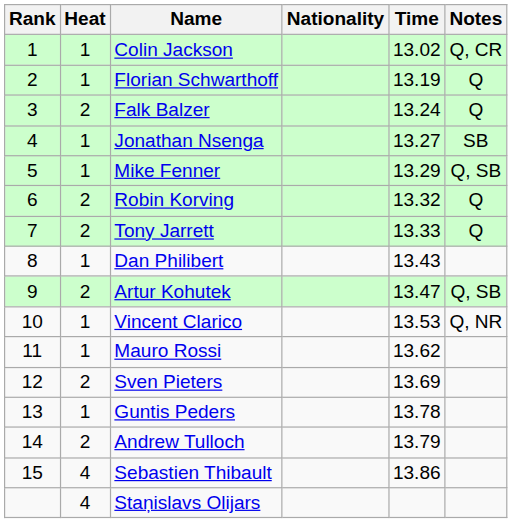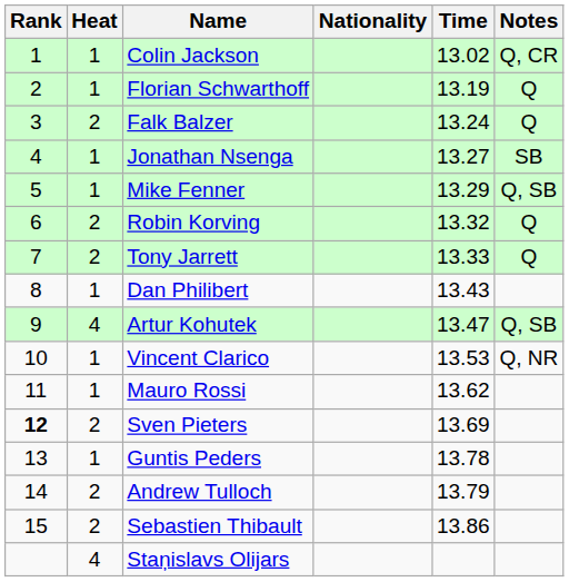 <table class="wikitable sortable" style="text-align:center">
 <tr>
 <th>Rank</th>
 <th>Heat</th>
 <th>Name</th>
 <th>Nationality</th>
 <th>Time</th>
 <th>Notes</th>
 </tr>
 <tr bgcolor=ccffcc>
 <td>1</td>
 <td>1</td>
 <td align=left><a href='#'>Colin Jackson</a></td>
 <td align=left></td>
 <td>13.02</td>
 <td>Q, CR</td>
 </tr>
 <tr bgcolor=ccffcc>
 <td>2</td>
 <td>1</td>
 <td align=left><a href='#'>Florian Schwarthoff</a></td>
 <td align=left></td>
 <td>13.19</td>
 <td>Q</td>
 </tr>
 <tr bgcolor=ccffcc>
 <td>3</td>
 <td>2</td>
 <td align=left><a href='#'>Falk Balzer</a></td>
 <td align=left></td>
 <td>13.24</td>
 <td>Q</td>
 </tr>
 <tr bgcolor=ccffcc>
 <td>4</td>
 <td>1</td>
 <td align=left><a href='#'>Jonathan Nsenga</a></td>
 <td align=left></td>
 <td>13.27</td>
 <td>SB</td>
 </tr>
 <tr bgcolor=ccffcc>
 <td>5</td>
 <td>1</td>
 <td align=left><a href='#'>Mike Fenner</a></td>
 <td align=left></td>
 <td>13.29</td>
 <td>Q, SB</td>
 </tr>
 <tr bgcolor=ccffcc>
 <td>6</td>
 <td>2</td>
 <td align=left><a href='#'>Robin Korving</a></td>
 <td align=left></td>
 <td>13.32</td>
 <td>Q</td>
 </tr>
 <tr bgcolor=ccffcc>
 <td>7</td>
 <td>2</td>
 <td align=left><a href='#'>Tony Jarrett</a></td>
 <td align=left></td>
 <td>13.33</td>
 <td>Q</td>
 </tr>
 <tr>
 <td>8</td>
 <td>1</td>
 <td align=left><a href='#'>Dan Philibert</a></td>
 <td align=left></td>
 <td>13.43</td>
 <td></td>
 </tr>
 <tr bgcolor=ccffcc>
 <td>9</td>
-<td>2</td>
+<td>4</td>
 <td align=left><a href='#'>Artur Kohutek</a></td>
 <td align=left></td>
 <td>13.47</td>
 <td>Q, SB</td>
 </tr>
 <tr>
 <td>10</td>
 <td>1</td>
 <td align=left><a href='#'>Vincent Clarico</a></td>
 <td align=left></td>
 <td>13.53</td>
 <td>Q, NR</td>
 </tr>
 <tr>
 <td>11</td>
 <td>1</td>
 <td align=left><a href='#'>Mauro Rossi</a></td>
 <td align=left></td>
 <td>13.62</td>
 <td></td>
 </tr>
 <tr>
-<td>12</td>
+<td><strong>12</strong></td>
 <td>2</td>
 <td align=left><a href='#'>Sven Pieters</a></td>
 <td align=left></td>
 <td>13.69</td>
 <td></td>
 </tr>
 <tr>
 <td>13</td>
 <td>1</td>
 <td align=left><a href='#'>Guntis Peders</a></td>
 <td align=left></td>
 <td>13.78</td>
 <td></td>
 </tr>
 <tr>
 <td>14</td>
 <td>2</td>
 <td align=left><a href='#'>Andrew Tulloch</a></td>
 <td align=left></td>
 <td>13.79</td>
 <td></td>
 </tr>
 <tr>
 <td>15</td>
-<td>4</td>
+<td>2</td>
 <td align=left><a href='#'>Sebastien Thibault</a></td>
 <td align=left></td>
 <td>13.86</td>
 <td></td>
 </tr>
 <tr>
 <td></td>
 <td>4</td>
 <td align=left><a href='#'>Staņislavs Olijars</a></td>
 <td align=left></td>
 <td></td>
 <td></td>
 </tr>
 </table>
